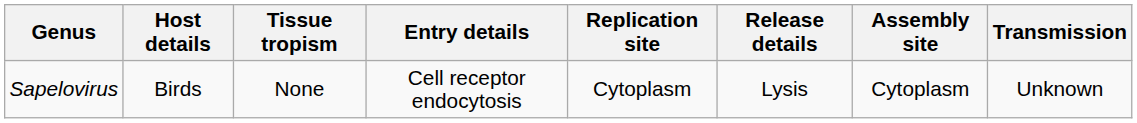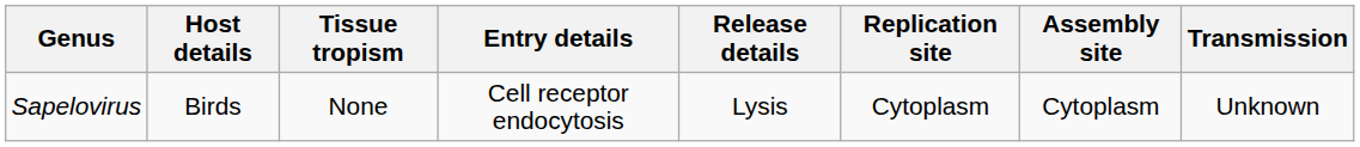 <table class="wikitable sortable" style="text-align:center">
 <tr>
 <th>Genus</th>
 <th>Host details</th>
 <th>Tissue tropism</th>
 <th>Entry details</th>
+<th>Release details</th>
 <th>Replication site</th>
-<th>Release details</th>
 <th>Assembly site</th>
 <th>Transmission</th>
 </tr>
 <tr>
 <td><em>Sapelovirus</em></td>
 <td>Birds</td>
 <td>None</td>
 <td>Cell receptor endocytosis</td>
+<td>Lysis</td>
 <td>Cytoplasm</td>
-<td>Lysis</td>
 <td>Cytoplasm</td>
 <td>Unknown</td>
 </tr>
 </table>
